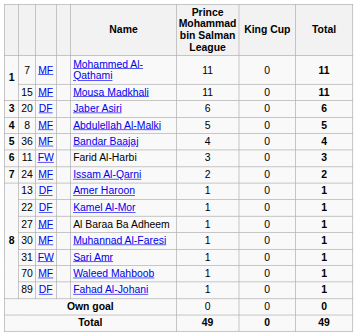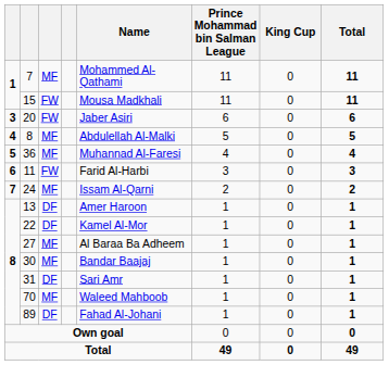 <table class="wikitable" style="text-align:center">
 <tr>
 <th width=15></th>
 <th width=15></th>
 <th width=15></th>
 <th width=15></th>
 <th width=155>Name</th>
 <th width=80>Prince Mohammad bin Salman League</th>
 <th width=80>King Cup</th>
 <th width=80>Total</th>
 </tr>
 <tr>
 <td rowspan=2><strong>1</strong></td>
 <td>7</td>
 <td><a href='#'>MF</a></td>
 <td></td>
 <td align=left><a href='#'>Mohammed Al-Qathami</a></td>
 <td>11</td>
 <td>0</td>
 <td><strong>11</strong></td>
 </tr>
 <tr>
 <td>15</td>
-<td><a href='#'>MF</a></td>
+<td><a href='#'>FW</a></td>
 <td></td>
 <td align=left><a href='#'>Mousa Madkhali</a></td>
 <td>11</td>
 <td>0</td>
 <td><strong>11</strong></td>
 </tr>
 <tr>
 <td><strong>3</strong></td>
 <td>20</td>
-<td><a href='#'>DF</a></td>
+<td><a href='#'>FW</a></td>
 <td></td>
 <td align=left><a href='#'>Jaber Asiri</a></td>
 <td>6</td>
 <td>0</td>
 <td><strong>6</strong></td>
 </tr>
 <tr>
 <td><strong>4</strong></td>
 <td>8</td>
 <td><a href='#'>MF</a></td>
 <td></td>
 <td align=left><a href='#'>Abdulellah Al-Malki</a></td>
 <td>5</td>
 <td>0</td>
 <td><strong>5</strong></td>
 </tr>
 <tr>
 <td><strong>5</strong></td>
 <td>36</td>
 <td><a href='#'>MF</a></td>
 <td></td>
-<td align=left><a href='#'>Bandar Baajaj</a></td>
+<td align=left><a href='#'>Muhannad Al-Faresi</a></td>
 <td>4</td>
 <td>0</td>
 <td><strong>4</strong></td>
 </tr>
 <tr>
 <td><strong>6</strong></td>
 <td>11</td>
 <td><a href='#'>FW</a></td>
 <td></td>
 <td align=left>Farid Al-Harbi</td>
 <td>3</td>
 <td>0</td>
 <td><strong>3</strong></td>
 </tr>
 <tr>
 <td><strong>7</strong></td>
 <td>24</td>
 <td><a href='#'>MF</a></td>
 <td></td>
 <td align=left><a href='#'>Issam Al-Qarni</a></td>
 <td>2</td>
 <td>0</td>
 <td><strong>2</strong></td>
 </tr>
 <tr>
 <td rowspan=7><strong>8</strong></td>
 <td>13</td>
 <td><a href='#'>DF</a></td>
 <td></td>
 <td align=left><a href='#'>Amer Haroon</a></td>
 <td>1</td>
 <td>0</td>
 <td><strong>1</strong></td>
 </tr>
 <tr>
 <td>22</td>
 <td><a href='#'>DF</a></td>
 <td></td>
 <td align=left><a href='#'>Kamel Al-Mor</a></td>
 <td>1</td>
 <td>0</td>
 <td><strong>1</strong></td>
 </tr>
 <tr>
 <td>27</td>
 <td><a href='#'>MF</a></td>
 <td></td>
 <td align=left>Al Baraa Ba Adheem</td>
 <td>1</td>
 <td>0</td>
 <td><strong>1</strong></td>
 </tr>
 <tr>
 <td>30</td>
 <td><a href='#'>MF</a></td>
 <td></td>
-<td align=left><a href='#'>Muhannad Al-Faresi</a></td>
+<td align=left><a href='#'>Bandar Baajaj</a></td>
 <td>1</td>
 <td>0</td>
 <td><strong>1</strong></td>
 </tr>
 <tr>
 <td>31</td>
-<td><a href='#'>FW</a></td>
+<td><a href='#'>DF</a></td>
 <td></td>
 <td align=left><a href='#'>Sari Amr</a></td>
 <td>1</td>
 <td>0</td>
 <td><strong>1</strong></td>
 </tr>
 <tr>
 <td>70</td>
 <td><a href='#'>MF</a></td>
 <td></td>
 <td align=left><a href='#'>Waleed Mahboob</a></td>
 <td>1</td>
 <td>0</td>
 <td><strong>1</strong></td>
 </tr>
 <tr>
 <td>89</td>
 <td><a href='#'>DF</a></td>
 <td></td>
 <td align=left><a href='#'>Fahad Al-Johani</a></td>
 <td>1</td>
 <td>0</td>
 <td><strong>1</strong></td>
 </tr>
 <tr>
 <td colspan=5><strong>Own goal</strong></td>
 <td>0</td>
 <td>0</td>
 <td><strong>0</strong></td>
 </tr>
 <tr>
 <td colspan=5><strong>Total</strong></td>
 <td><strong>49</strong></td>
 <td><strong>0</strong></td>
 <td><strong>49</strong></td>
 </tr>
 </table>
